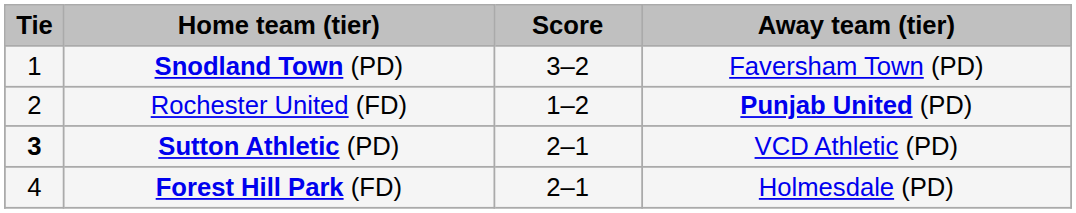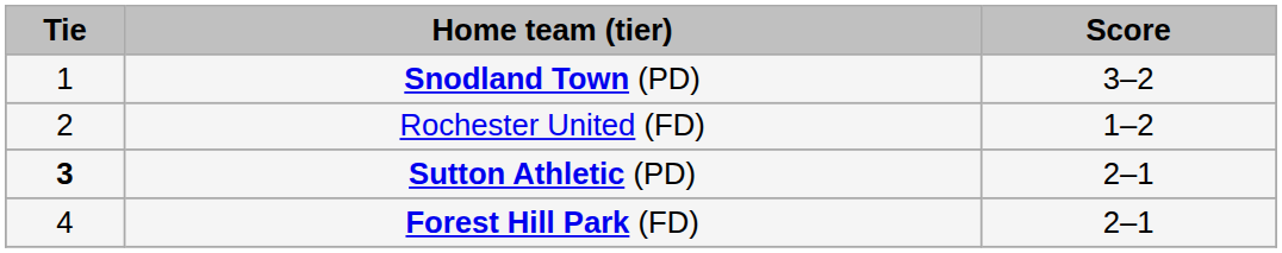 <table class="wikitable" style="width: 600px; background:WhiteSmoke; text-align:center; font-size:90%">
 <tr>
 <td scope="col" style="width:  5.00%; background:silver;"><strong>Tie</strong></td>
 <td scope="col" style="width: 36.25%; background:silver;"><strong>Home team (tier)</strong></td>
 <td scope="col" style="width: 12.50%; background:silver;"><strong>Score</strong></td>
-<td scope="col" style="width: 36.25%; background:silver;"><strong>Away team (tier)</strong></td>
 </tr>
 <tr>
 <td>1</td>
 <td><strong><a href='#'>Snodland Town</a></strong> (PD)</td>
 <td>3–2</td>
-<td><a href='#'>Faversham Town</a> (PD)</td>
 </tr>
 <tr>
 <td>2</td>
 <td><a href='#'>Rochester United</a> (FD)</td>
 <td>1–2</td>
-<td><strong><a href='#'>Punjab United</a></strong> (PD)</td>
 </tr>
 <tr>
 <td><strong>3</strong></td>
 <td><strong><a href='#'>Sutton Athletic</a></strong> (PD)</td>
 <td>2–1</td>
-<td><a href='#'>VCD Athletic</a> (PD)</td>
 </tr>
 <tr>
 <td>4</td>
 <td><strong><a href='#'>Forest Hill Park</a></strong> (FD)</td>
 <td>2–1</td>
-<td><a href='#'>Holmesdale</a> (PD)</td>
 </tr>
 </table>
